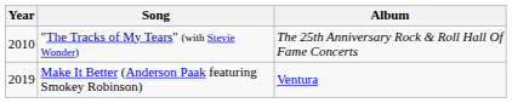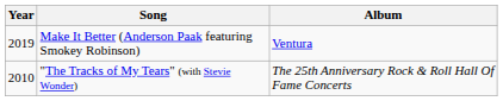 <table class="wikitable">
 <tr>
 <th>Year</th>
 <th>Song</th>
 <th>Album</th>
 </tr>
 <tr>
+<td>2019</td>
+<td><a href='#'>Make It Better</a> (<a href='#'>Anderson Paak</a> featuring Smokey Robinson)</td>
+<td><a href='#'>Ventura</a></td>
+</tr>
+<tr>
 <td>2010</td>
 <td>"<a href='#'>The Tracks of My Tears</a>" <small>(with <a href='#'>Stevie Wonder</a>)</small></td>
 <td><em>The 25th Anniversary Rock & Roll Hall Of Fame Concerts</em></td>
 </tr>
-<tr>
-<td>2019</td>
-<td><a href='#'>Make It Better</a> (<a href='#'>Anderson Paak</a> featuring Smokey Robinson)</td>
-<td><a href='#'>Ventura</a></td>
-</tr>
 </table>
